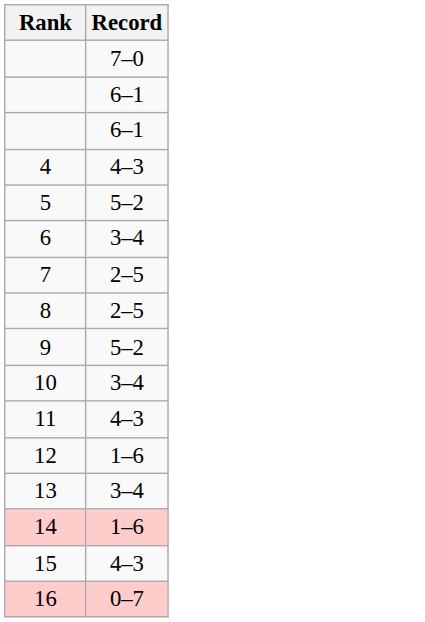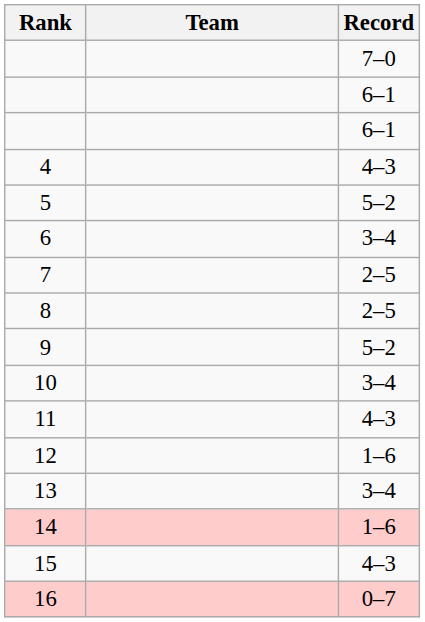 <table class=wikitable style="text-align:center;">
 <tr>
 <th width=50>Rank</th>
+<th width=170>Team</th>
 <th width=50>Record</th>
 </tr>
 <tr>
 <td></td>
+<td align=left></td>
 <td>7–0</td>
 </tr>
 <tr>
 <td></td>
+<td align=left></td>
 <td>6–1</td>
 </tr>
 <tr>
 <td></td>
+<td align=left></td>
 <td>6–1</td>
 </tr>
 <tr>
 <td>4</td>
+<td align=left></td>
 <td>4–3</td>
 </tr>
 <tr>
 <td>5</td>
+<td align=left></td>
 <td>5–2</td>
 </tr>
 <tr>
 <td>6</td>
+<td align=left></td>
 <td>3–4</td>
 </tr>
 <tr>
 <td>7</td>
+<td align=left></td>
 <td>2–5</td>
 </tr>
 <tr>
 <td>8</td>
+<td align=left></td>
 <td>2–5</td>
 </tr>
 <tr>
 <td>9</td>
+<td align=left></td>
 <td>5–2</td>
 </tr>
 <tr>
 <td>10</td>
+<td align=left></td>
 <td>3–4</td>
 </tr>
 <tr>
 <td>11</td>
+<td align=left></td>
 <td>4–3</td>
 </tr>
 <tr>
 <td>12</td>
+<td align=left></td>
 <td>1–6</td>
 </tr>
 <tr>
 <td>13</td>
+<td align=left></td>
 <td>3–4</td>
 </tr>
 <tr bgcolor=#ffcccc>
 <td>14</td>
+<td align=left></td>
 <td>1–6</td>
 </tr>
 <tr>
 <td>15</td>
+<td align=left></td>
 <td>4–3</td>
 </tr>
 <tr bgcolor=#ffcccc>
 <td>16</td>
+<td align=left></td>
 <td>0–7</td>
 </tr>
 </table>
